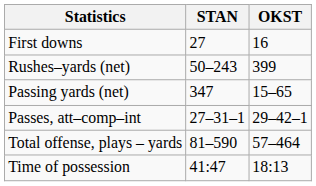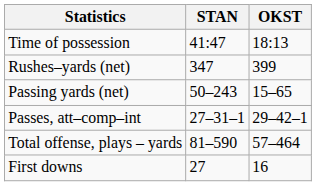 <table class="wikitable">
 <tr>
 <th>Statistics</th>
 <th>STAN</th>
 <th>OKST</th>
 </tr>
 <tr>
-<td>First downs</td>
-<td>27</td>
-<td>16</td>
+<td>Time of possession</td>
+<td>41:47</td>
+<td>18:13</td>
 </tr>
 <tr>
 <td>Rushes–yards (net)</td>
-<td>50–243</td>
+<td>347</td>
 <td>399</td>
 </tr>
 <tr>
 <td>Passing yards (net)</td>
-<td>347</td>
+<td>50–243</td>
 <td>15–65</td>
 </tr>
 <tr>
 <td>Passes, att–comp–int</td>
 <td>27–31–1</td>
 <td>29–42–1</td>
 </tr>
 <tr>
 <td>Total offense, plays – yards</td>
 <td>81–590</td>
 <td>57–464</td>
 </tr>
 <tr>
-<td>Time of possession</td>
-<td>41:47</td>
-<td>18:13</td>
+<td>First downs</td>
+<td>27</td>
+<td>16</td>
 </tr>
 </table>
